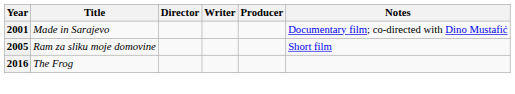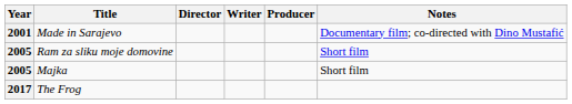 <table class="wikitable plainrowheaders" style="margin-right: 0;">
 <tr>
 <th>Year</th>
 <th>Title</th>
 <th>Director</th>
 <th>Writer</th>
 <th>Producer</th>
 <th>Notes</th>
 </tr>
 <tr>
 <th scope="row">2001</th>
 <td><em>Made in Sarajevo</em></td>
 <td></td>
 <td></td>
 <td></td>
 <td><a href='#'>Documentary film</a>; co-directed with <a href='#'>Dino Mustafić</a></td>
 </tr>
 <tr>
 <th scope="row">2005</th>
 <td><em>Ram za sliku moje domovine</em></td>
 <td></td>
 <td></td>
 <td></td>
 <td><a href='#'>Short film</a></td>
 </tr>
 <tr>
-<th scope="row">2016</th>
+<th scope="row">2005</th>
+<td><em>Majka</em></td>
+<td></td>
+<td></td>
+<td></td>
+<td>Short film</td>
+</tr>
+<tr>
+<th scope="row">2017</th>
 <td><em>The Frog</em></td>
 <td></td>
 <td></td>
 <td></td>
 <td></td>
 </tr>
 </table>
